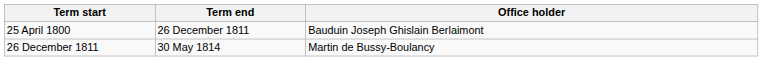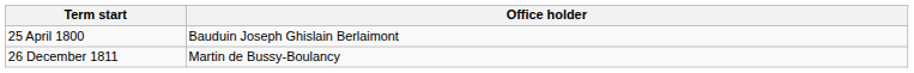 <table class="wikitable" style="width: 70%;">
 <tr>
 <th align="left" style="width: 20%;">Term start</th>
-<th align="left" style="width: 20%;">Term end</th>
 <th align="left">Office holder</th>
 </tr>
 <tr valign="top">
 <td>25 April 1800</td>
-<td>26 December 1811</td>
 <td>Bauduin Joseph Ghislain Berlaimont</td>
 </tr>
 <tr valign="top">
 <td>26 December 1811</td>
-<td>30 May 1814</td>
 <td>Martin de Bussy-Boulancy</td>
 </tr>
 </table>
